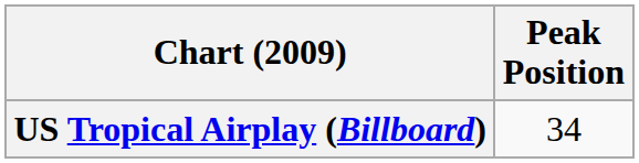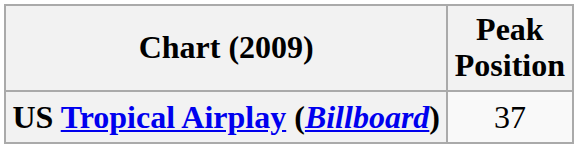 <table class="wikitable plainrowheaders" style="text-align:center;">
 <tr>
 <th scope="col">Chart (2009)</th>
 <th scope="col">Peak <br> Position</th>
 </tr>
 <tr>
 <th scope="row">US <a href='#'>Tropical Airplay</a> (<em><a href='#'>Billboard</a></em>)</th>
-<td>34</td>
+<td>37</td>
 </tr>
 <tr>
 </tr>
 </table>
